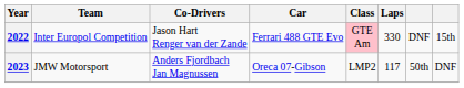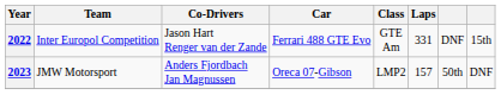 <table class="wikitable" style="text-align:center; font-size:90%">
 <tr>
 <th>Year</th>
 <th>Team</th>
 <th>Co-Drivers</th>
 <th>Car</th>
 <th>Class</th>
 <th>Laps</th>
 <th></th>
 <th></th>
 </tr>
 <tr>
 <th><a href='#'>2022</a></th>
 <td align="left"> <a href='#'>Inter Europol Competition</a></td>
 <td align="left"> Jason Hart<br> <a href='#'>Renger van der Zande</a></td>
 <td align="left"><a href='#'>Ferrari 488 GTE Evo</a></td>
-<td style="background: pink;">GTE<br>Am</td>
-<td>330</td>
+<td>GTE<br>Am</td>
+<td>331</td>
 <td>DNF</td>
 <td>15th</td>
 </tr>
 <tr>
 <th><a href='#'>2023</a></th>
 <td align="left"> JMW Motorsport</td>
 <td align="left"> <a href='#'>Anders Fjordbach</a><br> <a href='#'>Jan Magnussen</a></td>
 <td align="left"><a href='#'>Oreca 07</a>-<a href='#'>Gibson</a></td>
 <td>LMP2</td>
-<td>117</td>
+<td>157</td>
 <td>50th</td>
 <td>DNF</td>
 </tr>
 <tr>
 </tr>
 </table>
